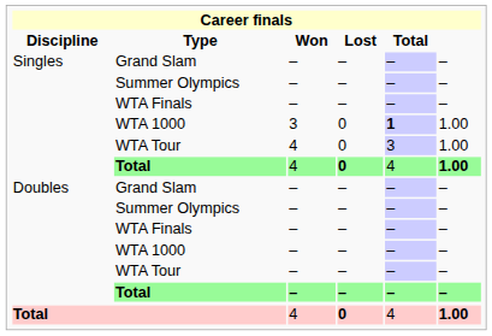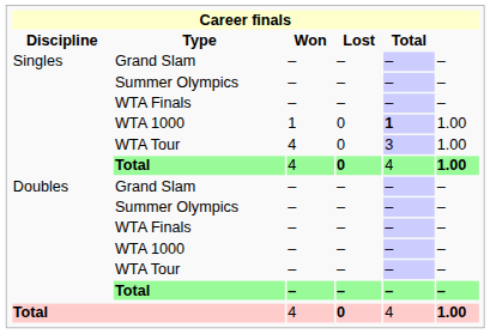 <table class="infobox vcard vevent nowrap" width=40%>
 <tr bgcolor=ffffcc>
 <th colspan=6>Career finals</th>
 </tr>
 <tr>
 <th>Discipline</th>
 <th>Type</th>
 <th>Won</th>
 <th>Lost</th>
 <th>Total</th>
 <th></th>
 </tr>
 <tr>
 <td rowspan=6>Singles</td>
 <td>Grand Slam</td>
 <td>–</td>
 <td>–</td>
 <td bgcolor="CCCCFF">–</td>
 <td>–</td>
 </tr>
 <tr>
 <td>Summer Olympics</td>
 <td>–</td>
 <td>–</td>
 <td bgcolor="CCCCFF">–</td>
 <td>–</td>
 </tr>
 <tr>
 <td>WTA Finals</td>
 <td>–</td>
 <td>–</td>
 <td bgcolor=CCCCFF>–</td>
 <td>–</td>
 </tr>
 <tr>
 <td>WTA 1000</td>
-<td>3</td>
+<td>1</td>
 <td>0</td>
 <td bgcolor="CCCCFF"><strong>1</strong></td>
 <td>1.00</td>
 </tr>
 <tr>
 <td>WTA Tour</td>
 <td>4</td>
 <td>0</td>
 <td bgcolor=CCCCFF>3</td>
 <td>1.00</td>
 </tr>
 <tr bgcolor=98FB98>
 <td><strong>Total</strong></td>
 <td>4</td>
 <td><strong>0</strong></td>
 <td>4</td>
 <td><strong>1.00</strong></td>
 </tr>
 <tr>
 <td rowspan=6>Doubles</td>
 <td>Grand Slam</td>
 <td>–</td>
 <td>–</td>
 <td bgcolor=CCCCFF>–</td>
 <td>–</td>
 </tr>
 <tr>
 <td>Summer Olympics</td>
 <td>–</td>
 <td>–</td>
 <td bgcolor=CCCCFF>–</td>
 <td>–</td>
 </tr>
 <tr>
 <td>WTA Finals</td>
 <td>–</td>
 <td>–</td>
 <td bgcolor=CCCCFF>–</td>
 <td>–</td>
 </tr>
 <tr>
 <td>WTA 1000</td>
 <td>–</td>
 <td>–</td>
 <td bgcolor=CCCCFF>–</td>
 <td>–</td>
 </tr>
 <tr>
 <td>WTA Tour</td>
 <td>–</td>
 <td>–</td>
 <td bgcolor=CCCCFF>–</td>
 <td>–</td>
 </tr>
 <tr bgcolor=98FB98>
 <td><strong>Total</strong></td>
 <td><strong>–</strong></td>
 <td><strong>–</strong></td>
 <td><strong>–</strong></td>
 <td><strong>–</strong></td>
 </tr>
 <tr>
 </tr>
 <tr bgcolor=FFCCCC>
 <td colspan=2><strong>Total</strong></td>
 <td>4</td>
 <td><strong>0</strong></td>
 <td>4</td>
 <td><strong>1.00</strong></td>
 </tr>
 </table>
